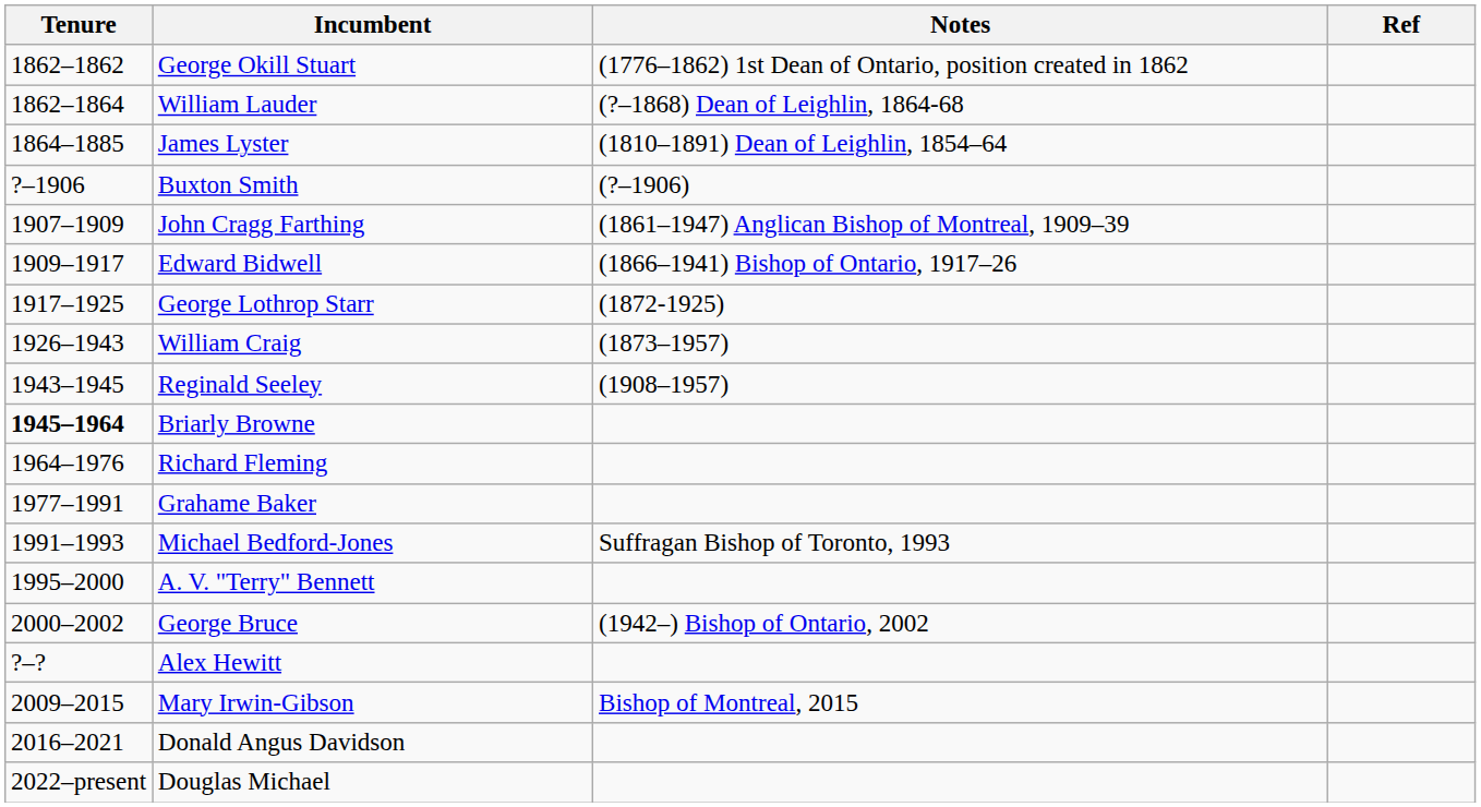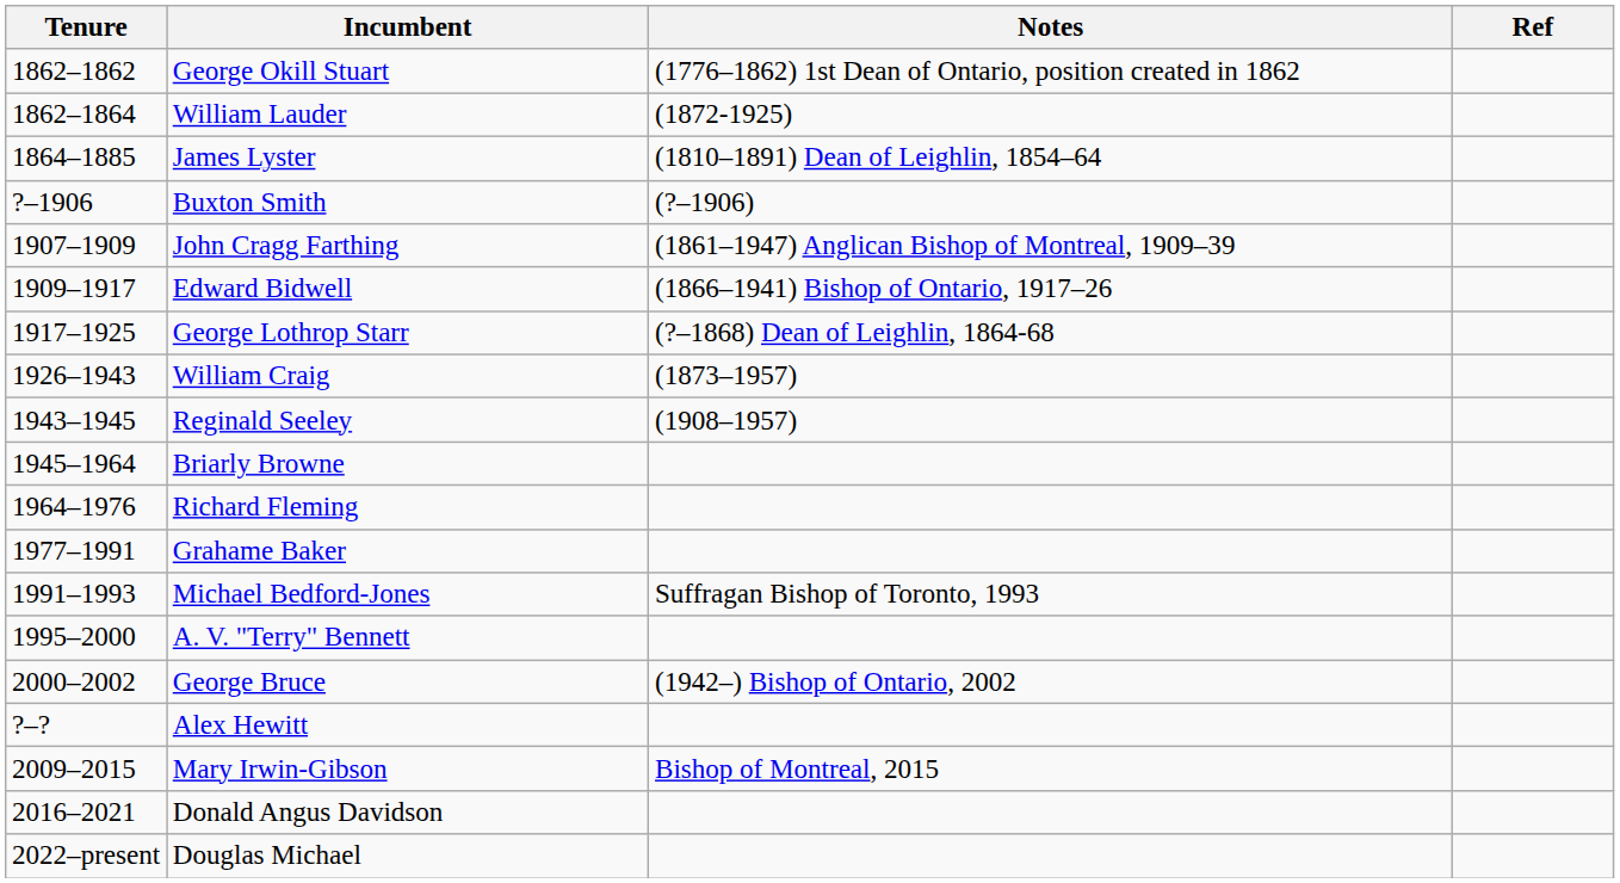 <table class="wikitable sortable" border="1" style="border-collapse: collapse">
 <tr align=left>
 <th width="10%">Tenure</th>
 <th width="30%">Incumbent</th>
 <th width="50%">Notes</th>
 <th citation = "10%">Ref</th>
 </tr>
 <tr>
 <td>1862–1862</td>
 <td><a href='#'>George Okill Stuart</a></td>
 <td>(1776–1862) 1st Dean of Ontario, position created in 1862</td>
 <td></td>
 </tr>
 <tr>
 <td>1862–1864</td>
 <td><a href='#'>William Lauder</a></td>
-<td>(?–1868) <a href='#'>Dean of Leighlin</a>, 1864-68</td>
+<td>(1872-1925)</td>
 <td></td>
 </tr>
 <tr>
 <td>1864–1885</td>
 <td><a href='#'>James Lyster</a></td>
 <td>(1810–1891)  <a href='#'>Dean of Leighlin</a>, 1854–64</td>
 <td></td>
 </tr>
 <tr>
 <td>?–1906</td>
 <td><a href='#'>Buxton Smith</a></td>
 <td>(?–1906)</td>
 <td></td>
 </tr>
 <tr>
 <td>1907–1909</td>
 <td><a href='#'>John Cragg Farthing</a></td>
 <td>(1861–1947) <a href='#'>Anglican Bishop of Montreal</a>, 1909–39</td>
 <td></td>
 </tr>
 <tr>
 <td>1909–1917</td>
 <td><a href='#'>Edward Bidwell</a></td>
 <td>(1866–1941) <a href='#'>Bishop of Ontario</a>, 1917–26</td>
 <td></td>
 </tr>
 <tr>
 <td>1917–1925</td>
 <td><a href='#'>George Lothrop Starr</a></td>
-<td>(1872-1925)</td>
+<td>(?–1868) <a href='#'>Dean of Leighlin</a>, 1864-68</td>
 <td></td>
 </tr>
 <tr>
 <td>1926–1943</td>
 <td><a href='#'>William Craig</a></td>
 <td>(1873–1957)</td>
 <td></td>
 </tr>
 <tr>
 <td>1943–1945</td>
 <td><a href='#'>Reginald Seeley</a></td>
 <td>(1908–1957)</td>
 <td></td>
 </tr>
 <tr>
-<td><strong>1945–1964</strong></td>
+<td>1945–1964</td>
 <td><a href='#'>Briarly Browne</a></td>
 <td></td>
 <td></td>
 </tr>
 <tr>
 <td>1964–1976</td>
 <td><a href='#'>Richard Fleming</a></td>
 <td></td>
 <td></td>
 </tr>
 <tr>
 <td>1977–1991</td>
 <td><a href='#'>Grahame Baker</a></td>
 <td></td>
 <td></td>
 </tr>
 <tr>
 <td>1991–1993</td>
 <td><a href='#'>Michael Bedford-Jones</a></td>
 <td>Suffragan Bishop of Toronto, 1993</td>
 <td></td>
 </tr>
 <tr>
 <td>1995–2000</td>
 <td><a href='#'>A. V. "Terry" Bennett</a></td>
 <td></td>
 <td></td>
 </tr>
 <tr>
 <td>2000–2002</td>
 <td><a href='#'>George Bruce</a></td>
 <td>(1942–) <a href='#'>Bishop of Ontario</a>, 2002</td>
 <td></td>
 </tr>
 <tr>
 <td>?–?</td>
 <td><a href='#'>Alex Hewitt</a></td>
 <td></td>
 <td></td>
 </tr>
 <tr>
 <td>2009–2015</td>
 <td><a href='#'>Mary Irwin-Gibson</a></td>
 <td><a href='#'>Bishop of Montreal</a>, 2015</td>
 <td></td>
 </tr>
 <tr>
 <td>2016–2021</td>
 <td>Donald Angus Davidson</td>
 <td></td>
 <td></td>
 </tr>
 <tr>
 <td>2022–present</td>
 <td>Douglas Michael</td>
 <td></td>
 <td></td>
 </tr>
 </table>
